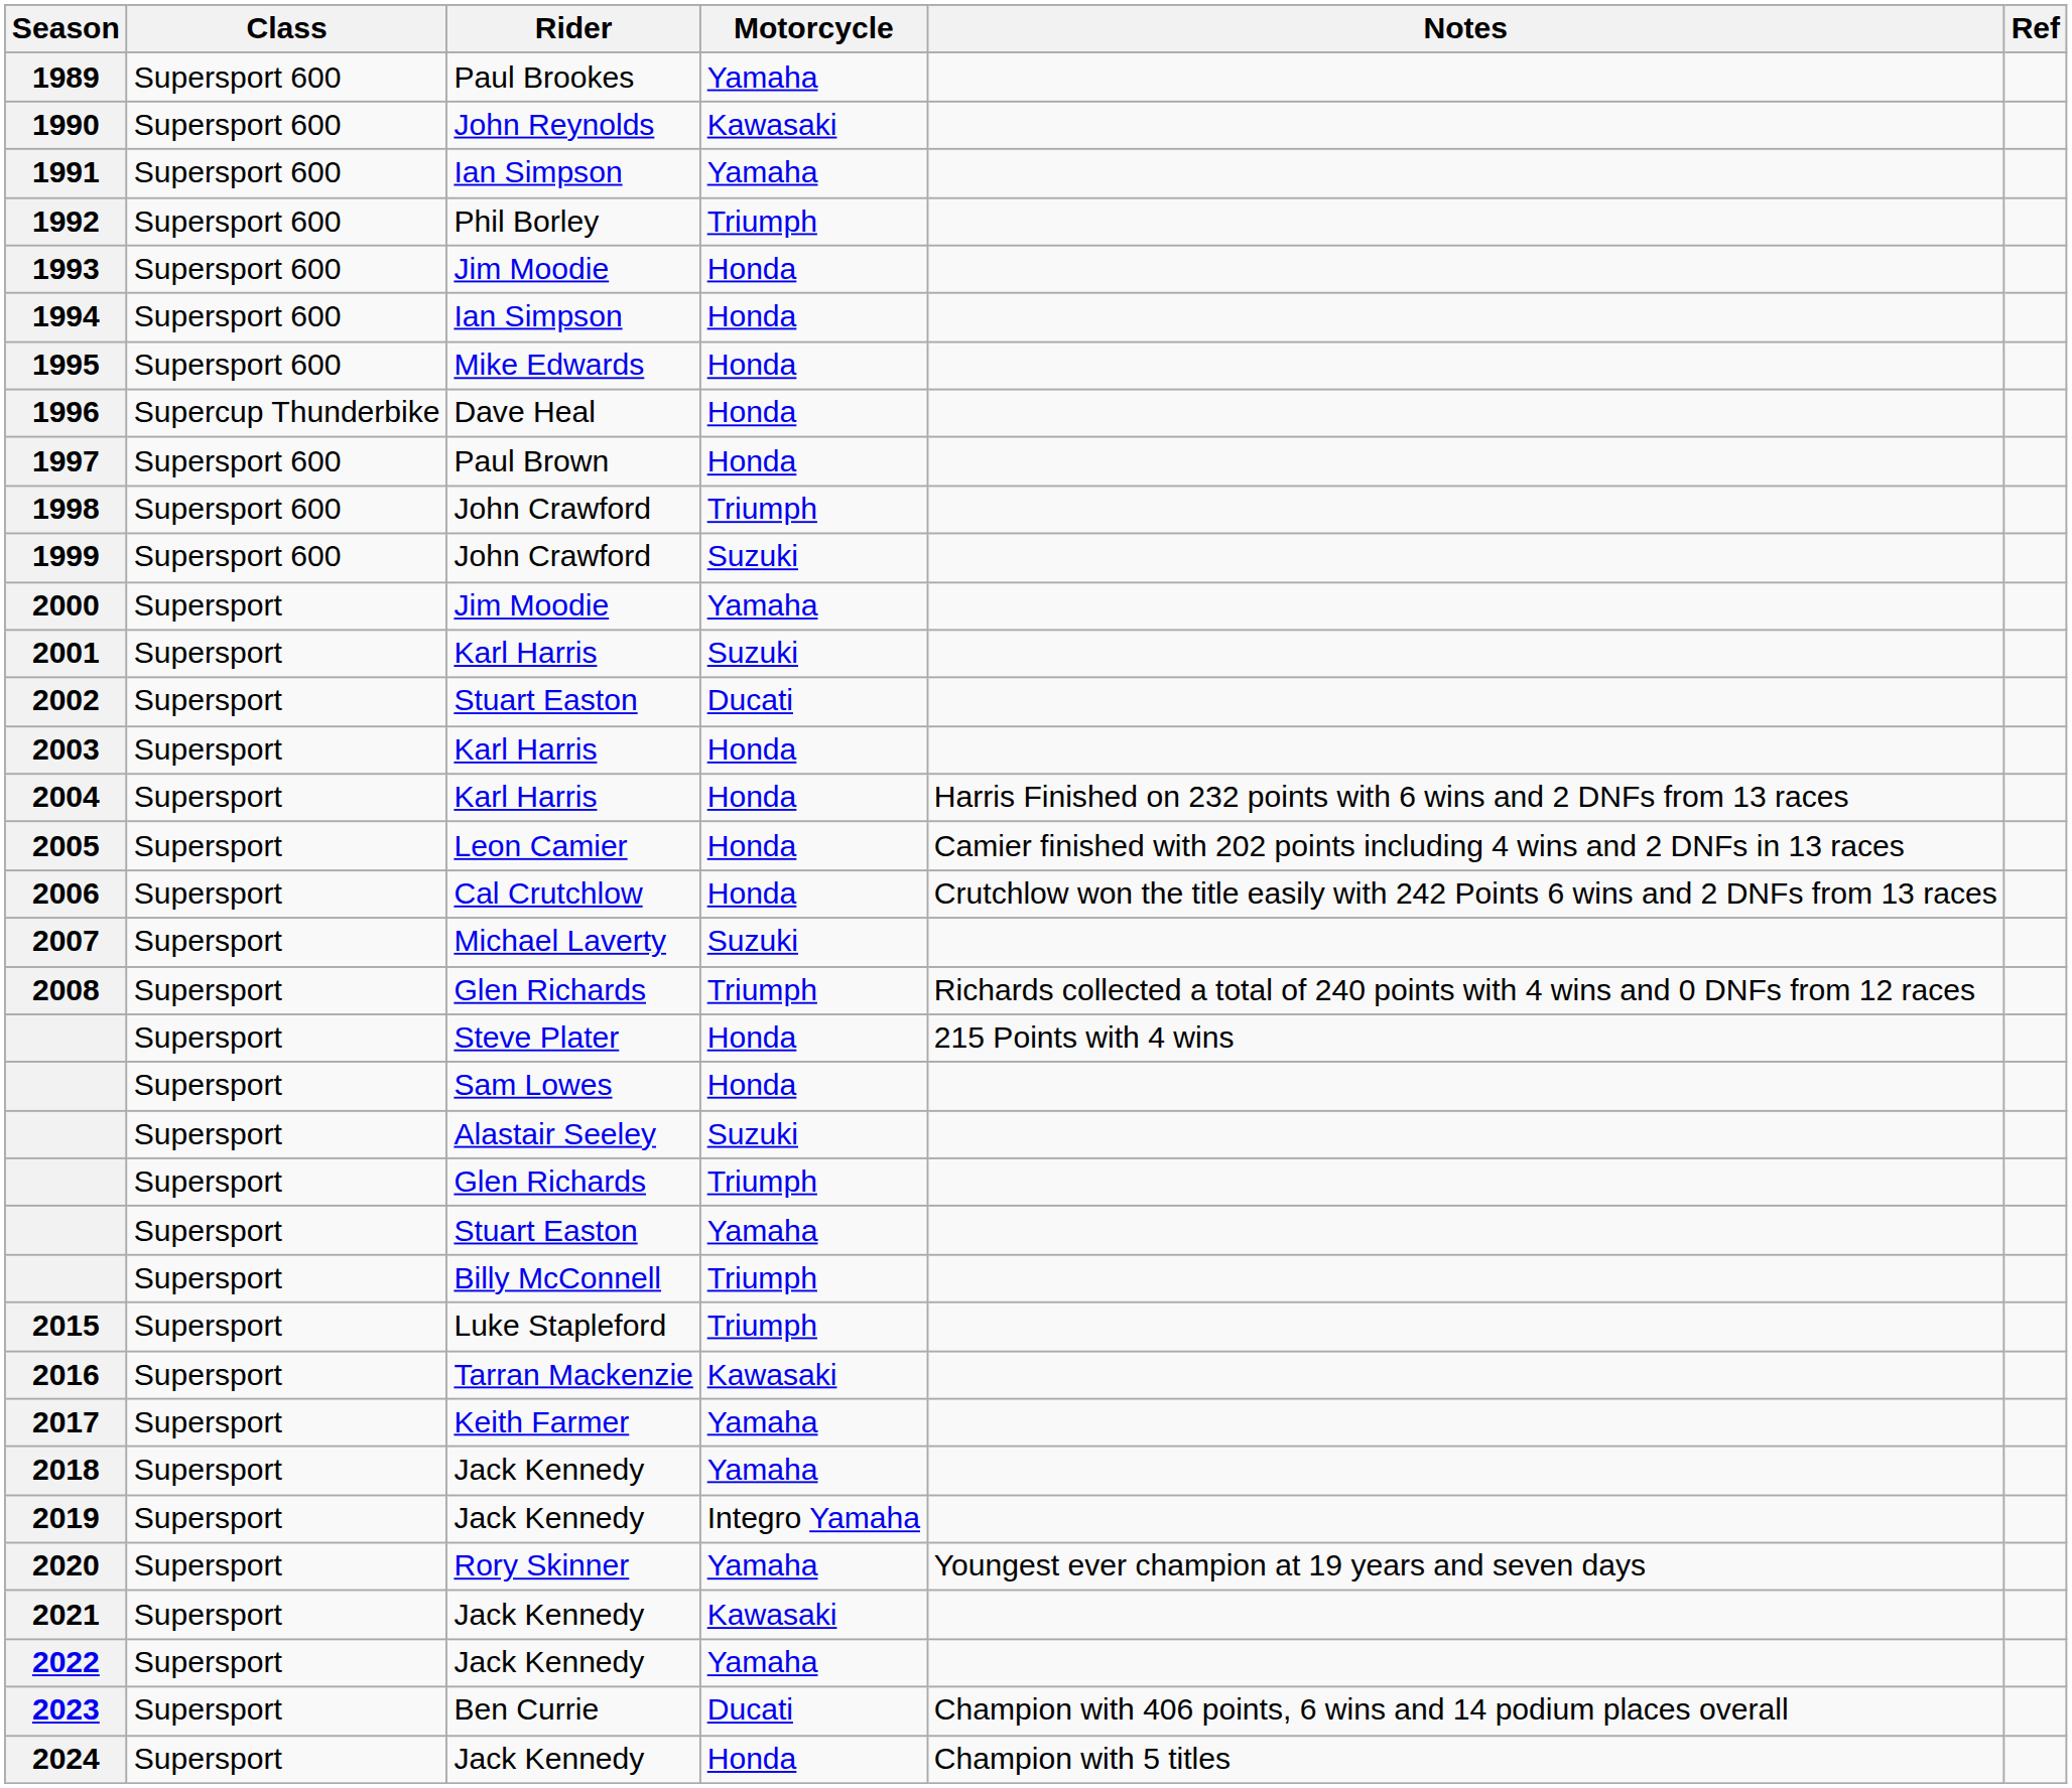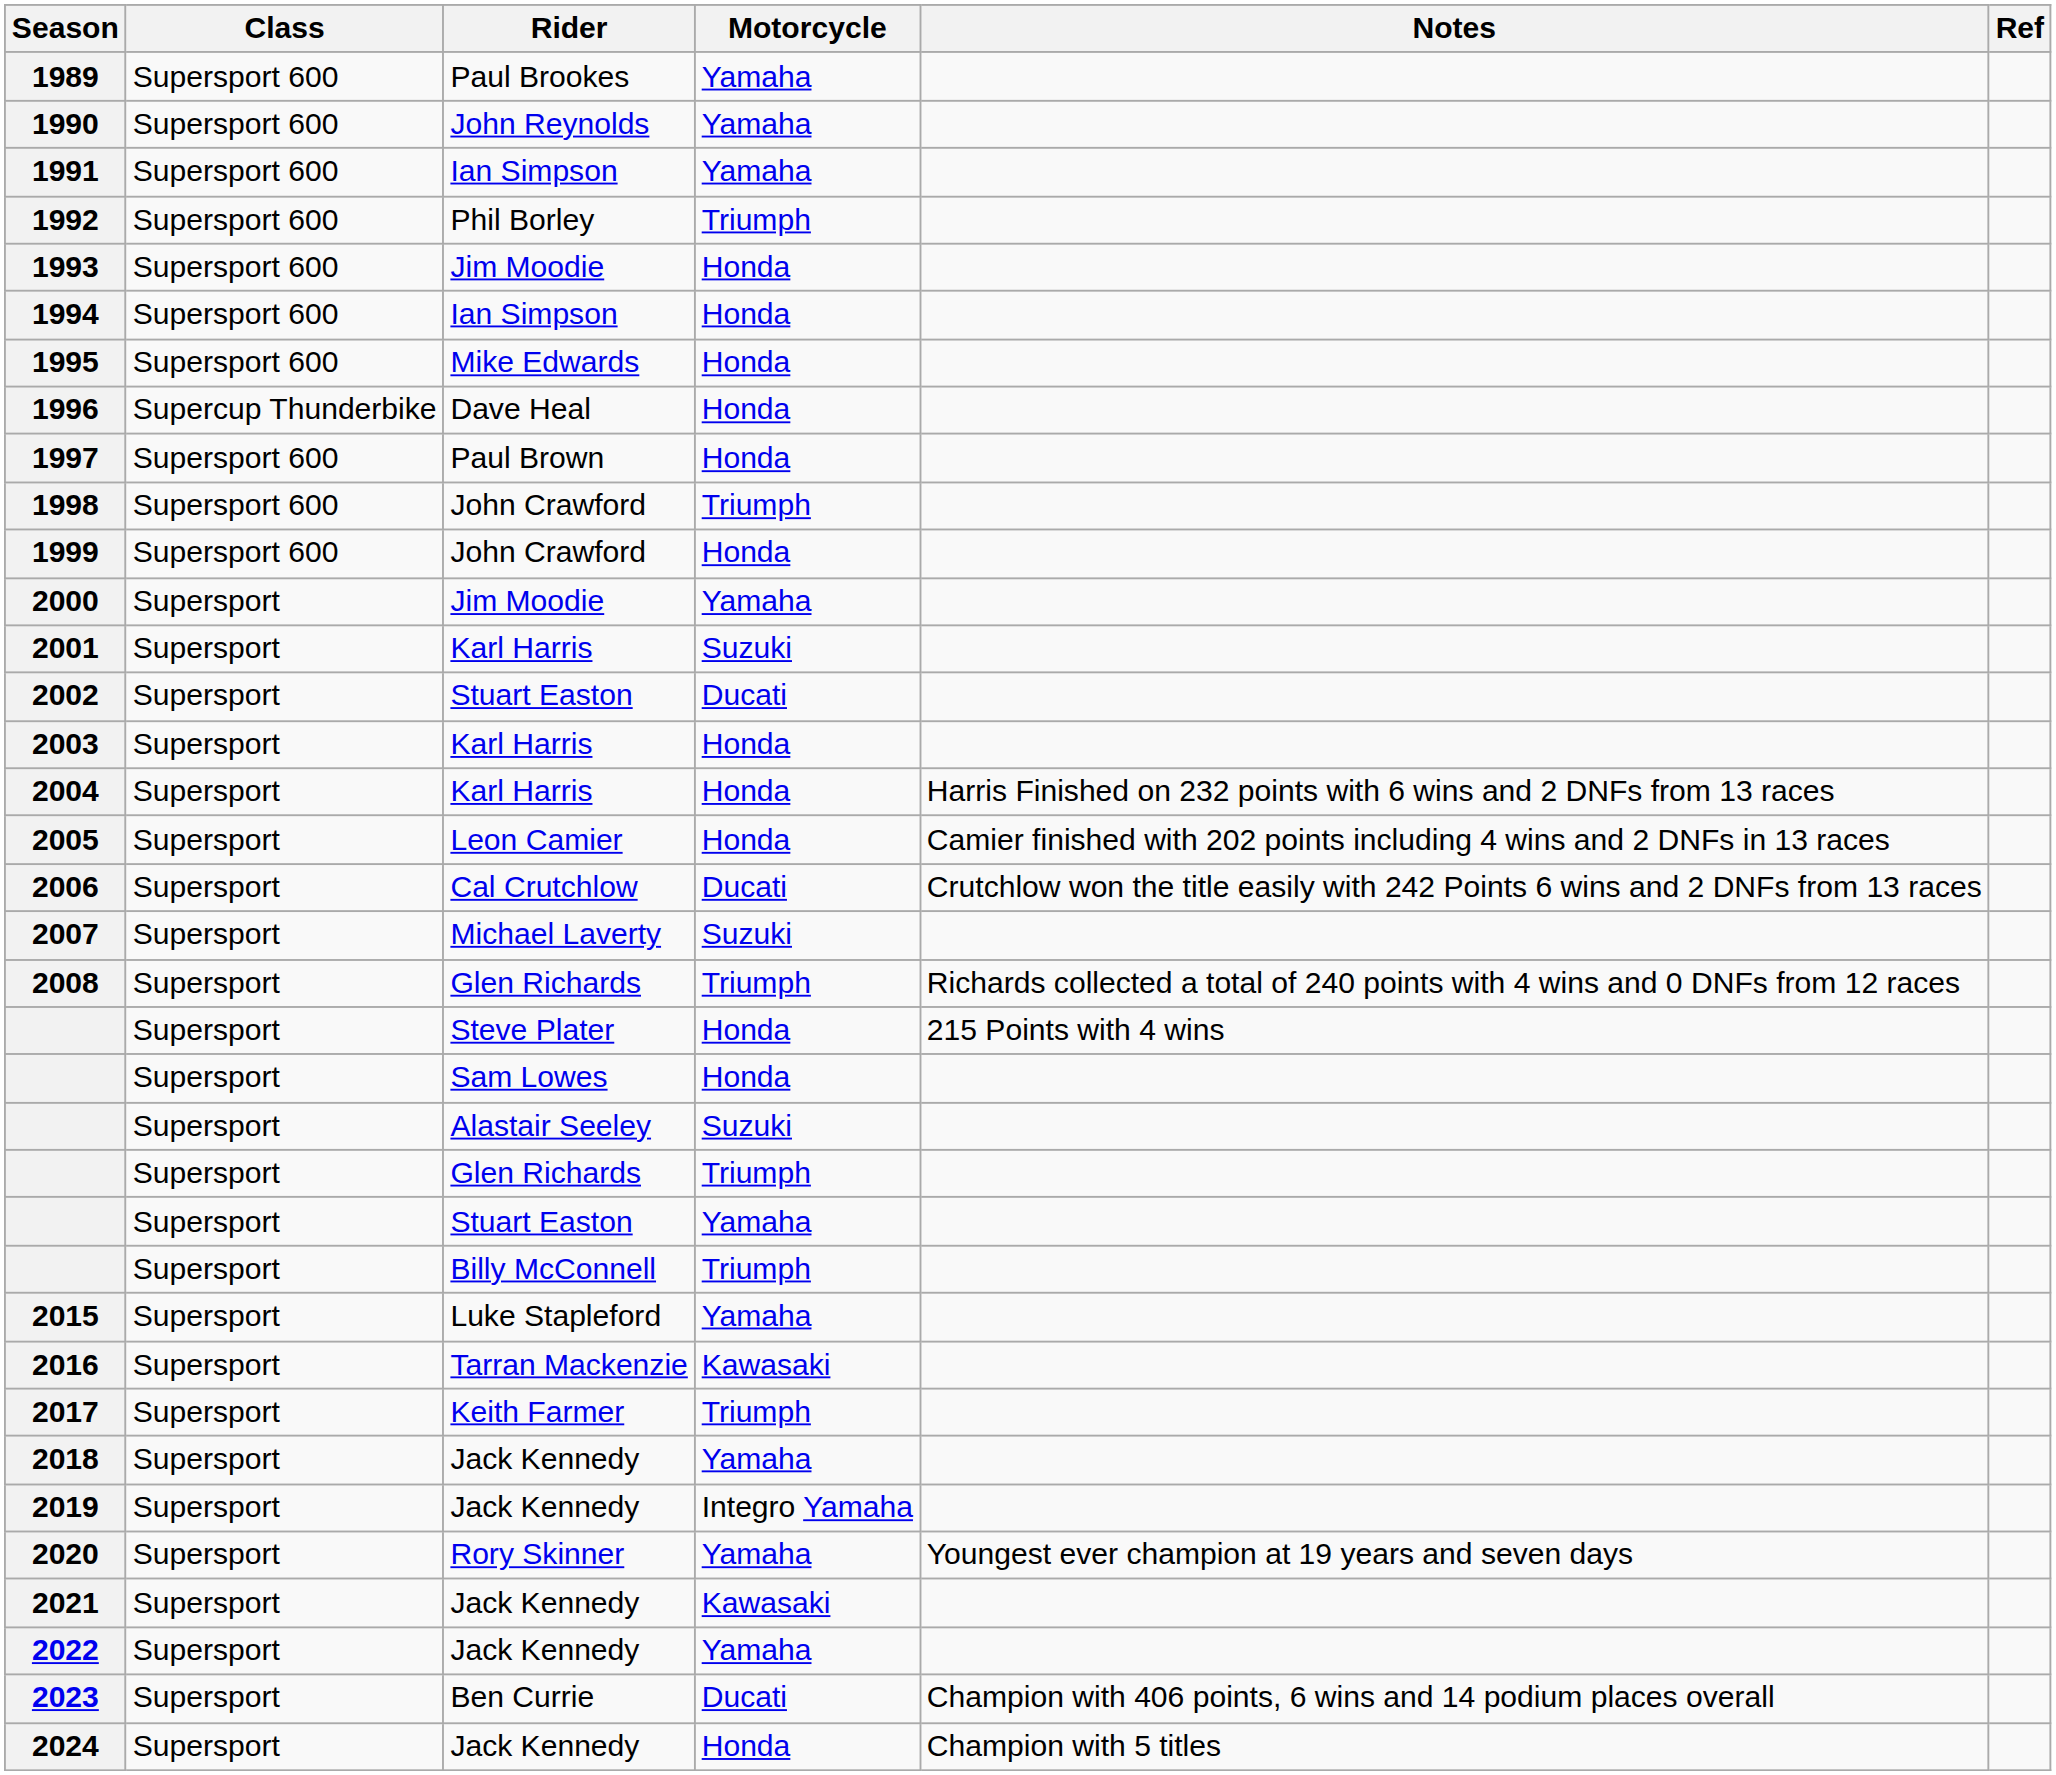 <table class="wikitable">
 <tr>
 <th>Season</th>
 <th>Class</th>
 <th>Rider</th>
 <th>Motorcycle</th>
 <th>Notes</th>
 <th>Ref</th>
 </tr>
 <tr>
 <th>1989</th>
 <td>Supersport 600</td>
 <td> Paul Brookes</td>
 <td><a href='#'>Yamaha</a></td>
 <td></td>
 <td></td>
 </tr>
 <tr>
 <th>1990</th>
 <td>Supersport 600</td>
 <td> <a href='#'>John Reynolds</a></td>
-<td><a href='#'>Kawasaki</a></td>
+<td><a href='#'>Yamaha</a></td>
 <td></td>
 <td></td>
 </tr>
 <tr>
 <th>1991</th>
 <td>Supersport 600</td>
 <td> <a href='#'>Ian Simpson</a></td>
 <td><a href='#'>Yamaha</a></td>
 <td></td>
 <td></td>
 </tr>
 <tr>
 <th>1992</th>
 <td>Supersport 600</td>
 <td> Phil Borley</td>
 <td><a href='#'>Triumph</a></td>
 <td></td>
 <td></td>
 </tr>
 <tr>
 <th>1993</th>
 <td>Supersport 600</td>
 <td> <a href='#'>Jim Moodie</a></td>
 <td><a href='#'>Honda</a></td>
 <td></td>
 <td></td>
 </tr>
 <tr>
 <th>1994</th>
 <td>Supersport 600</td>
 <td> <a href='#'>Ian Simpson</a></td>
 <td><a href='#'>Honda</a></td>
 <td></td>
 <td></td>
 </tr>
 <tr>
 <th>1995</th>
 <td>Supersport 600</td>
 <td> <a href='#'>Mike Edwards</a></td>
 <td><a href='#'>Honda</a></td>
 <td></td>
 <td></td>
 </tr>
 <tr>
 <th>1996</th>
 <td>Supercup Thunderbike</td>
 <td> Dave Heal</td>
 <td><a href='#'>Honda</a></td>
 <td></td>
 <td></td>
 </tr>
 <tr>
 <th>1997</th>
 <td>Supersport 600</td>
 <td> Paul Brown</td>
 <td><a href='#'>Honda</a></td>
 <td></td>
 <td></td>
 </tr>
 <tr>
 <th>1998</th>
 <td>Supersport 600</td>
 <td> John Crawford</td>
 <td><a href='#'>Triumph</a></td>
 <td></td>
 <td></td>
 </tr>
 <tr>
 <th>1999</th>
 <td>Supersport 600</td>
 <td> John Crawford</td>
-<td><a href='#'>Suzuki</a></td>
+<td><a href='#'>Honda</a></td>
 <td></td>
 <td></td>
 </tr>
 <tr>
 <th>2000</th>
 <td>Supersport</td>
 <td> <a href='#'>Jim Moodie</a></td>
 <td><a href='#'>Yamaha</a></td>
 <td></td>
 <td></td>
 </tr>
 <tr>
 <th>2001</th>
 <td>Supersport</td>
 <td> <a href='#'>Karl Harris</a></td>
 <td><a href='#'>Suzuki</a></td>
 <td></td>
 <td></td>
 </tr>
 <tr>
 <th>2002</th>
 <td>Supersport</td>
 <td> <a href='#'>Stuart Easton</a></td>
 <td><a href='#'>Ducati</a></td>
 <td></td>
 <td></td>
 </tr>
 <tr>
 <th>2003</th>
 <td>Supersport</td>
 <td> <a href='#'>Karl Harris</a></td>
 <td><a href='#'>Honda</a></td>
 <td></td>
 <td></td>
 </tr>
 <tr>
 <th>2004</th>
 <td>Supersport</td>
 <td> <a href='#'>Karl Harris</a></td>
 <td><a href='#'>Honda</a></td>
 <td>Harris Finished on 232 points with 6 wins and 2 DNFs from 13 races</td>
 <td></td>
 </tr>
 <tr>
 <th>2005</th>
 <td>Supersport</td>
 <td> <a href='#'>Leon Camier</a></td>
 <td><a href='#'>Honda</a></td>
 <td>Camier finished with 202 points including 4 wins and 2 DNFs in 13 races</td>
 <td></td>
 </tr>
 <tr>
 <th>2006</th>
 <td>Supersport</td>
 <td> <a href='#'>Cal Crutchlow</a></td>
-<td><a href='#'>Honda</a></td>
+<td><a href='#'>Ducati</a></td>
 <td>Crutchlow won the title easily with 242 Points 6 wins and 2 DNFs from 13 races</td>
 <td></td>
 </tr>
 <tr>
 <th>2007</th>
 <td>Supersport</td>
 <td> <a href='#'>Michael Laverty</a></td>
 <td><a href='#'>Suzuki</a></td>
 <td></td>
 <td></td>
 </tr>
 <tr>
 <th>2008</th>
 <td>Supersport</td>
 <td> <a href='#'>Glen Richards</a></td>
 <td><a href='#'>Triumph</a></td>
 <td>Richards collected a total of 240 points with 4 wins and 0 DNFs from 12 races</td>
 <td></td>
 </tr>
 <tr>
 <th></th>
 <td>Supersport</td>
 <td> <a href='#'>Steve Plater</a></td>
 <td><a href='#'>Honda</a></td>
 <td>215 Points with 4 wins</td>
 <td></td>
 </tr>
 <tr>
 <th></th>
 <td>Supersport</td>
 <td> <a href='#'>Sam Lowes</a></td>
 <td><a href='#'>Honda</a></td>
 <td></td>
 <td></td>
 </tr>
 <tr>
 <th></th>
 <td>Supersport</td>
 <td> <a href='#'>Alastair Seeley</a></td>
 <td><a href='#'>Suzuki</a></td>
 <td></td>
 <td></td>
 </tr>
 <tr>
 <th></th>
 <td>Supersport</td>
 <td> <a href='#'>Glen Richards</a></td>
 <td><a href='#'>Triumph</a></td>
 <td></td>
 <td></td>
 </tr>
 <tr>
 <th></th>
 <td>Supersport</td>
 <td> <a href='#'>Stuart Easton</a></td>
 <td><a href='#'>Yamaha</a></td>
 <td></td>
 <td></td>
 </tr>
 <tr>
 <th></th>
 <td>Supersport</td>
 <td> <a href='#'>Billy McConnell</a></td>
 <td><a href='#'>Triumph</a></td>
 <td></td>
 <td></td>
 </tr>
 <tr>
 <th>2015</th>
 <td>Supersport</td>
 <td> Luke Stapleford</td>
-<td><a href='#'>Triumph</a></td>
+<td><a href='#'>Yamaha</a></td>
 <td></td>
 <td></td>
 </tr>
 <tr>
 <th>2016</th>
 <td>Supersport</td>
 <td> <a href='#'>Tarran Mackenzie</a></td>
 <td><a href='#'>Kawasaki</a></td>
 <td></td>
 <td></td>
 </tr>
 <tr>
 <th>2017</th>
 <td>Supersport</td>
 <td> <a href='#'>Keith Farmer</a></td>
-<td><a href='#'>Yamaha</a></td>
+<td><a href='#'>Triumph</a></td>
 <td></td>
 <td></td>
 </tr>
 <tr>
 <th>2018</th>
 <td>Supersport</td>
 <td> Jack Kennedy</td>
 <td><a href='#'>Yamaha</a></td>
 <td></td>
 <td></td>
 </tr>
 <tr>
 <th>2019</th>
 <td>Supersport</td>
 <td> Jack Kennedy</td>
 <td>Integro <a href='#'>Yamaha</a></td>
 <td></td>
 <td></td>
 </tr>
 <tr>
 <th>2020</th>
 <td>Supersport</td>
 <td> <a href='#'>Rory Skinner</a></td>
 <td><a href='#'>Yamaha</a></td>
 <td>Youngest ever champion at 19 years and seven days</td>
 <td></td>
 </tr>
 <tr>
 <th>2021</th>
 <td>Supersport</td>
 <td> Jack Kennedy</td>
 <td><a href='#'>Kawasaki</a></td>
 <td></td>
 <td></td>
 </tr>
 <tr>
 <th><a href='#'>2022</a></th>
 <td>Supersport</td>
 <td> Jack Kennedy</td>
 <td><a href='#'>Yamaha</a></td>
 <td></td>
 <td></td>
 </tr>
 <tr>
 <th><a href='#'>2023</a></th>
 <td>Supersport</td>
 <td> Ben Currie</td>
 <td><a href='#'>Ducati</a></td>
 <td>Champion with 406 points, 6 wins and 14 podium places overall</td>
 <td></td>
 </tr>
 <tr>
 <th>2024</th>
 <td>Supersport</td>
 <td> Jack Kennedy</td>
 <td><a href='#'>Honda</a></td>
 <td>Champion with 5 titles</td>
 </tr>
 </table>
